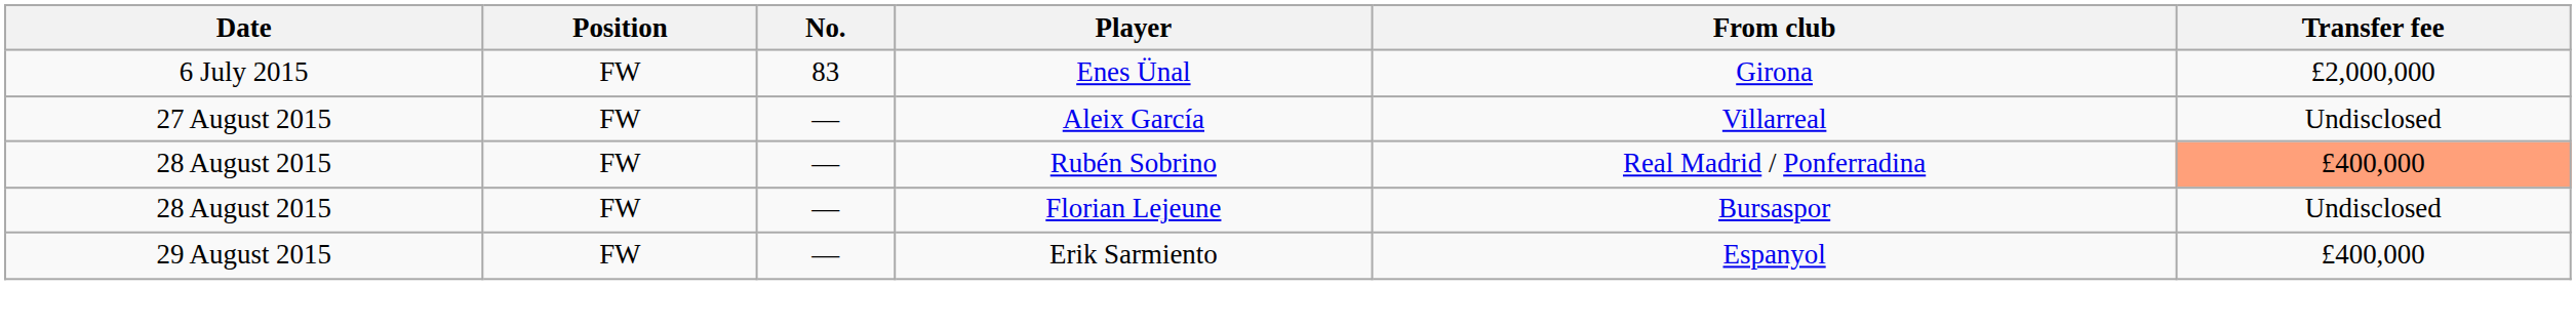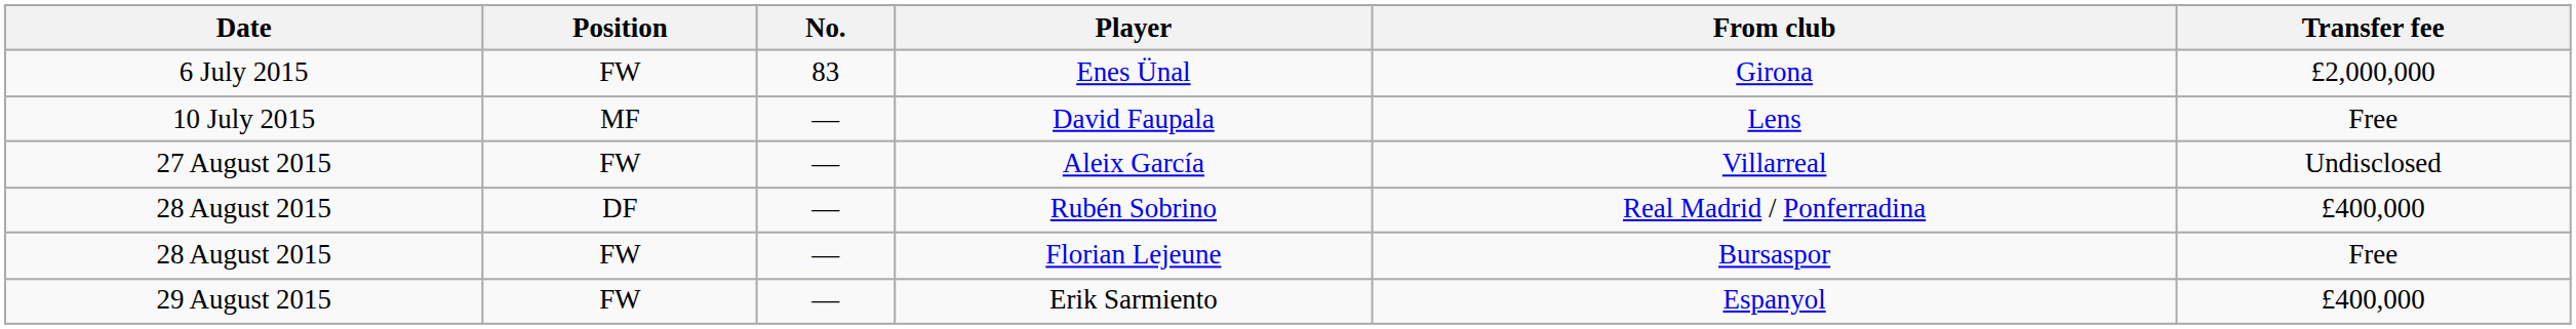 <table class="wikitable sortable" style="width:100%; text-align:center; font-size:85%; text-align:centre;">
 <tr>
 <th>Date</th>
 <th>Position</th>
 <th>No.</th>
 <th>Player</th>
 <th>From club</th>
 <th>Transfer fee</th>
 </tr>
 <tr>
 <td>6 July 2015</td>
 <td>FW</td>
 <td>83</td>
 <td> <a href='#'>Enes Ünal</a></td>
 <td> <a href='#'>Girona</a></td>
 <td>£2,000,000</td>
 </tr>
 <tr>
+<td>10 July 2015</td>
+<td>MF</td>
+<td>—</td>
+<td> <a href='#'>David Faupala</a></td>
+<td> <a href='#'>Lens</a></td>
+<td>Free</td>
+</tr>
+<tr>
 <td>27 August 2015</td>
 <td>FW</td>
 <td>—</td>
 <td> <a href='#'>Aleix García</a></td>
 <td> <a href='#'>Villarreal</a></td>
 <td>Undisclosed</td>
 </tr>
 <tr>
 <td>28 August 2015</td>
-<td>FW</td>
+<td>DF</td>
 <td>—</td>
 <td> <a href='#'>Rubén Sobrino</a></td>
 <td> <a href='#'>Real Madrid</a> /  <a href='#'>Ponferradina</a></td>
-<td style="background: lightsalmon;">£400,000</td>
+<td>£400,000</td>
 </tr>
 <tr>
 <td>28 August 2015</td>
 <td>FW</td>
 <td>—</td>
 <td> <a href='#'>Florian Lejeune</a></td>
 <td> <a href='#'>Bursaspor</a></td>
-<td>Undisclosed</td>
+<td>Free</td>
 </tr>
 <tr>
 <td>29 August 2015</td>
 <td>FW</td>
 <td>—</td>
 <td> Erik Sarmiento</td>
 <td> <a href='#'>Espanyol</a></td>
 <td>£400,000</td>
 </tr>
 </table>
